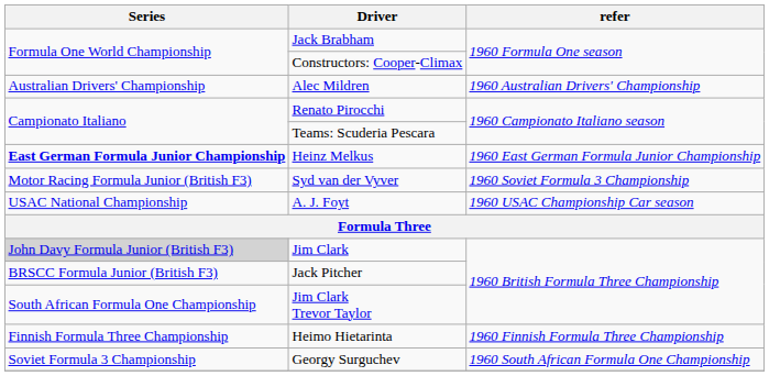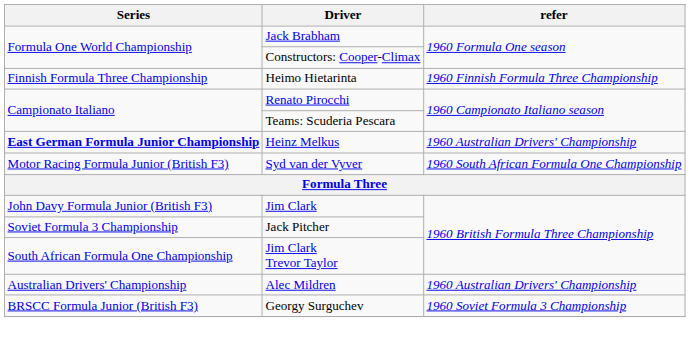 <table class="wikitable" style="font-size: 87%;">
 <tr>
 <th>Series</th>
 <th>Driver</th>
 <th>refer</th>
 </tr>
 <tr>
 <td rowspan=2><a href='#'>Formula One World Championship</a></td>
 <td> <a href='#'>Jack Brabham</a></td>
 <td rowspan=2><em><a href='#'>1960 Formula One season</a></em></td>
 </tr>
 <tr>
 <td>Constructors:  <a href='#'>Cooper</a>-<a href='#'>Climax</a></td>
 </tr>
 <tr>
-<td><a href='#'>Australian Drivers' Championship</a></td>
-<td> <a href='#'>Alec Mildren</a></td>
-<td><em><a href='#'>1960 Australian Drivers' Championship</a></em></td>
+<td><a href='#'>Finnish Formula Three Championship</a></td>
+<td> Heimo Hietarinta</td>
+<td><em><a href='#'>1960 Finnish Formula Three Championship</a></em></td>
 </tr>
 <tr>
 <td rowspan="2"><a href='#'>Campionato Italiano</a></td>
 <td> <a href='#'>Renato Pirocchi</a></td>
 <td rowspan="2"><em><a href='#'>1960 Campionato Italiano season</a></em></td>
 </tr>
 <tr>
 <td>Teams:  Scuderia Pescara</td>
 </tr>
 <tr>
 <td><strong><a href='#'>East German Formula Junior Championship</a></strong></td>
 <td> <a href='#'>Heinz Melkus</a></td>
-<td><em><a href='#'>1960 East German Formula Junior Championship</a></em></td>
+<td><em><a href='#'>1960 Australian Drivers' Championship</a></em></td>
 </tr>
 <tr>
 <td><a href='#'>Motor Racing Formula Junior (British F3)</a></td>
 <td> <a href='#'>Syd van der Vyver</a></td>
-<td><em><a href='#'>1960 Soviet Formula 3 Championship</a></em></td>
-</tr>
-<tr>
-<td><a href='#'>USAC National Championship</a></td>
-<td> <a href='#'>A. J. Foyt</a></td>
-<td><em><a href='#'>1960 USAC Championship Car season</a></em></td>
+<td><em><a href='#'>1960 South African Formula One Championship</a></em></td>
 </tr>
 <tr>
 <th colspan=3><a href='#'>Formula Three</a></th>
 </tr>
 <tr>
-<td style="background: lightgrey;"><a href='#'>John Davy Formula Junior (British F3)</a></td>
+<td><a href='#'>John Davy Formula Junior (British F3)</a></td>
 <td> <a href='#'>Jim Clark</a></td>
 <td rowspan=3><em><a href='#'>1960 British Formula Three Championship</a></em></td>
 </tr>
 <tr>
-<td><a href='#'>BRSCC Formula Junior (British F3)</a></td>
+<td><a href='#'>Soviet Formula 3 Championship</a></td>
 <td> Jack Pitcher</td>
 </tr>
 <tr>
 <td><a href='#'>South African Formula One Championship</a></td>
 <td> <a href='#'>Jim Clark</a><br> <a href='#'>Trevor Taylor</a></td>
 </tr>
 <tr>
-<td><a href='#'>Finnish Formula Three Championship</a></td>
-<td> Heimo Hietarinta</td>
-<td><em><a href='#'>1960 Finnish Formula Three Championship</a></em></td>
+<td><a href='#'>Australian Drivers' Championship</a></td>
+<td> <a href='#'>Alec Mildren</a></td>
+<td><em><a href='#'>1960 Australian Drivers' Championship</a></em></td>
 </tr>
 <tr>
-<td><a href='#'>Soviet Formula 3 Championship</a></td>
+<td><a href='#'>BRSCC Formula Junior (British F3)</a></td>
 <td> Georgy Surguchev</td>
-<td><em><a href='#'>1960 South African Formula One Championship</a></em></td>
+<td><em><a href='#'>1960 Soviet Formula 3 Championship</a></em></td>
 </tr>
 <tr>
 </tr>
 </table>
